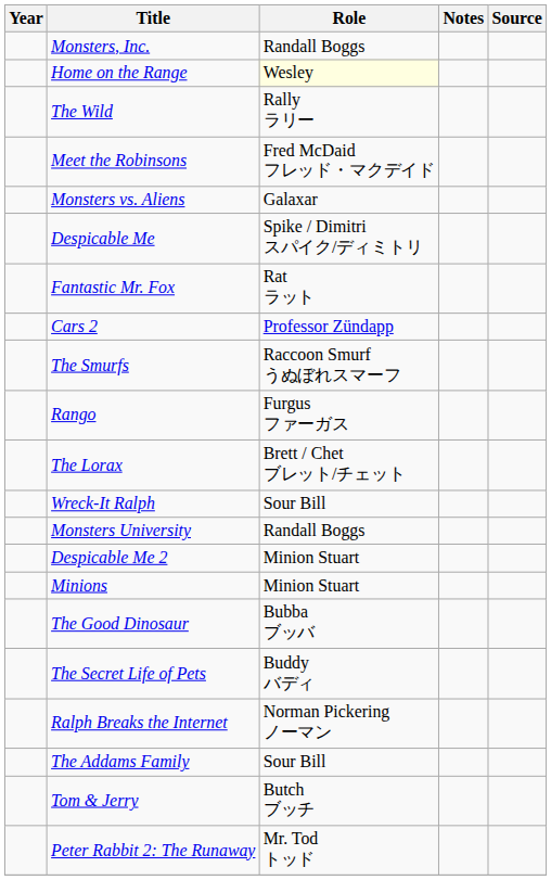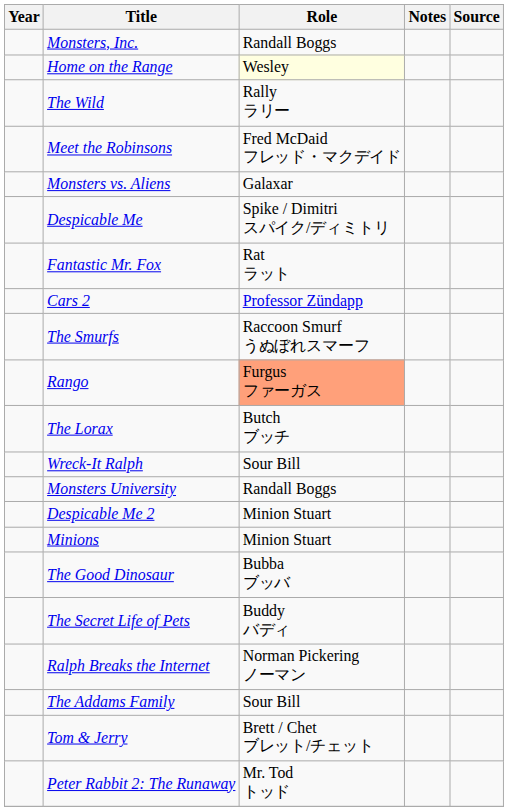 <table class="wikitable sortable plainrowheaders">
 <tr>
 <th>Year</th>
 <th>Title</th>
 <th>Role</th>
 <th class="unsortable">Notes</th>
 <th class="unsortable">Source</th>
 </tr>
 <tr>
 <td></td>
 <td><em><a href='#'>Monsters, Inc.</a></em></td>
 <td>Randall Boggs</td>
 <td></td>
 <td></td>
 </tr>
 <tr>
 <td></td>
 <td><em><a href='#'>Home on the Range</a></em></td>
 <td style="background: lightyellow;">Wesley</td>
 <td></td>
 <td></td>
 </tr>
 <tr>
 <td></td>
 <td><em><a href='#'>The Wild</a></em></td>
 <td>Rally<br>ラリー</td>
 <td></td>
 <td></td>
 </tr>
 <tr>
 <td></td>
 <td><em><a href='#'>Meet the Robinsons</a></em></td>
 <td>Fred McDaid<br>フレッド・マクデイド</td>
 <td></td>
 <td></td>
 </tr>
 <tr>
 <td></td>
 <td><em><a href='#'>Monsters vs. Aliens</a></em></td>
 <td>Galaxar</td>
 <td></td>
 <td></td>
 </tr>
 <tr>
 <td></td>
 <td><em><a href='#'>Despicable Me</a></em></td>
 <td>Spike / Dimitri<br>スパイク/ディミトリ</td>
 <td></td>
 <td></td>
 </tr>
 <tr>
 <td></td>
 <td><em><a href='#'>Fantastic Mr. Fox</a></em></td>
 <td>Rat<br>ラット</td>
 <td></td>
 <td></td>
 </tr>
 <tr>
 <td></td>
 <td><em><a href='#'>Cars 2</a></em></td>
 <td><a href='#'>Professor Zündapp</a></td>
 <td></td>
 <td></td>
 </tr>
 <tr>
 <td></td>
 <td><em><a href='#'>The Smurfs</a></em></td>
 <td>Raccoon Smurf<br>うぬぼれスマーフ</td>
 <td></td>
 <td></td>
 </tr>
 <tr>
 <td></td>
 <td><em><a href='#'>Rango</a></em></td>
-<td>Furgus<br>ファーガス</td>
+<td style="background: lightsalmon;">Furgus<br>ファーガス</td>
 <td></td>
 <td></td>
 </tr>
 <tr>
 <td></td>
 <td><em><a href='#'>The Lorax</a></em></td>
-<td>Brett / Chet<br>ブレット/チェット</td>
+<td>Butch<br>ブッチ</td>
 <td></td>
 <td></td>
 </tr>
 <tr>
 <td></td>
 <td><em><a href='#'>Wreck-It Ralph</a></em></td>
 <td>Sour Bill</td>
 <td></td>
 <td></td>
 </tr>
 <tr>
 <td></td>
 <td><em><a href='#'>Monsters University</a></em></td>
 <td>Randall Boggs</td>
 <td></td>
 <td></td>
 </tr>
 <tr>
 <td></td>
 <td><em><a href='#'>Despicable Me 2</a></em></td>
 <td>Minion Stuart</td>
 <td></td>
 <td></td>
 </tr>
 <tr>
 <td></td>
 <td><em><a href='#'>Minions</a></em></td>
 <td>Minion Stuart</td>
 <td></td>
 <td></td>
 </tr>
 <tr>
 <td></td>
 <td><em><a href='#'>The Good Dinosaur</a></em></td>
 <td>Bubba<br>ブッバ</td>
 <td></td>
 <td></td>
 </tr>
 <tr>
 <td></td>
 <td><em><a href='#'>The Secret Life of Pets</a></em></td>
 <td>Buddy<br>バディ</td>
 <td></td>
 <td></td>
 </tr>
 <tr>
 <td></td>
 <td><em><a href='#'>Ralph Breaks the Internet</a></em></td>
 <td>Norman Pickering<br>ノーマン</td>
 <td></td>
 <td></td>
 </tr>
 <tr>
 <td></td>
 <td><em><a href='#'>The Addams Family</a></em></td>
 <td>Sour Bill</td>
 <td></td>
 <td></td>
 </tr>
 <tr>
 <td></td>
 <td><em><a href='#'>Tom & Jerry</a></em></td>
-<td>Butch<br>ブッチ</td>
+<td>Brett / Chet<br>ブレット/チェット</td>
 <td></td>
 <td></td>
 </tr>
 <tr>
 <td></td>
 <td><em><a href='#'>Peter Rabbit 2: The Runaway</a></em></td>
 <td>Mr. Tod<br>トッド</td>
 <td></td>
 <td></td>
 </tr>
 <tr>
 </tr>
 </table>
